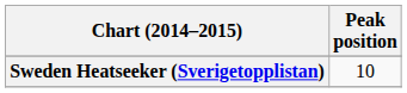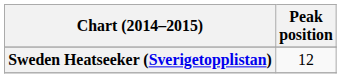 <table class="wikitable sortable plainrowheaders" style="text-align:center">
 <tr>
 <th>Chart (2014–2015)</th>
 <th>Peak<br>position</th>
 </tr>
 <tr>
 </tr>
 <tr>
 </tr>
 <tr>
 </tr>
 <tr>
 </tr>
 <tr>
 </tr>
 <tr>
 </tr>
 <tr>
 <th scope="row">Sweden Heatseeker (<a href='#'>Sverigetopplistan</a>)</th>
-<td>10</td>
+<td>12</td>
 </tr>
 <tr>
 </tr>
 <tr>
 </tr>
 <tr>
 </tr>
 <tr>
 </tr>
 <tr>
 </tr>
 <tr>
 </tr>
 </table>
